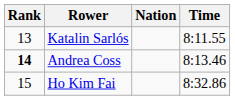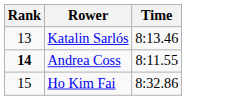 <table class="wikitable sortable" style="text-align:center">
 <tr>
 <th>Rank</th>
 <th>Rower</th>
-<th>Nation</th>
 <th>Time</th>
 </tr>
 <tr>
 <td>13</td>
 <td align=left data-sort-value="Sarlós, Katalin"><a href='#'>Katalin Sarlós</a></td>
-<td align=left></td>
-<td>8:11.55</td>
+<td>8:13.46</td>
 </tr>
 <tr>
 <td><strong>14</strong></td>
 <td align=left data-sort-value="Coss, Andrea"><a href='#'>Andrea Coss</a></td>
-<td align=left></td>
-<td>8:13.46</td>
+<td>8:11.55</td>
 </tr>
 <tr>
 <td>15</td>
 <td align=left><a href='#'>Ho Kim Fai</a></td>
-<td align=left></td>
 <td>8:32.86</td>
 </tr>
 </table>
